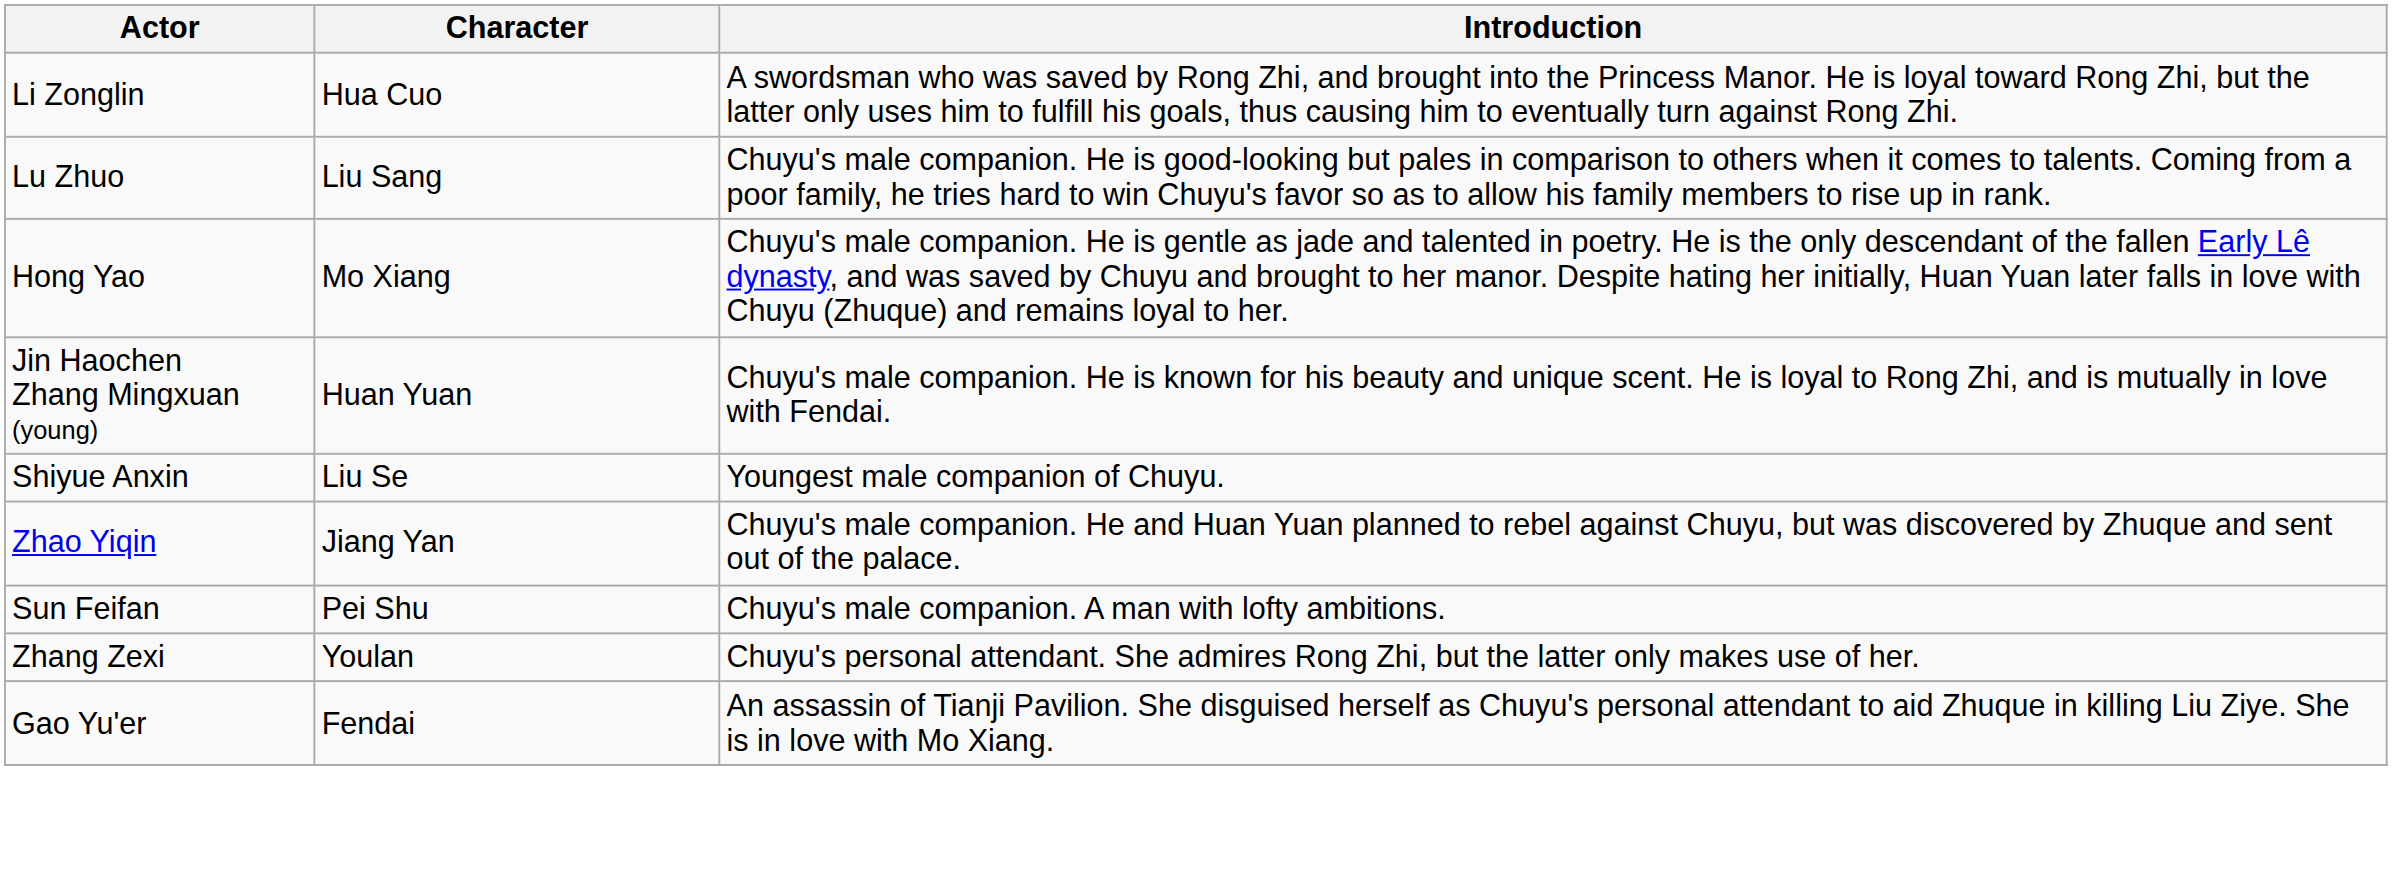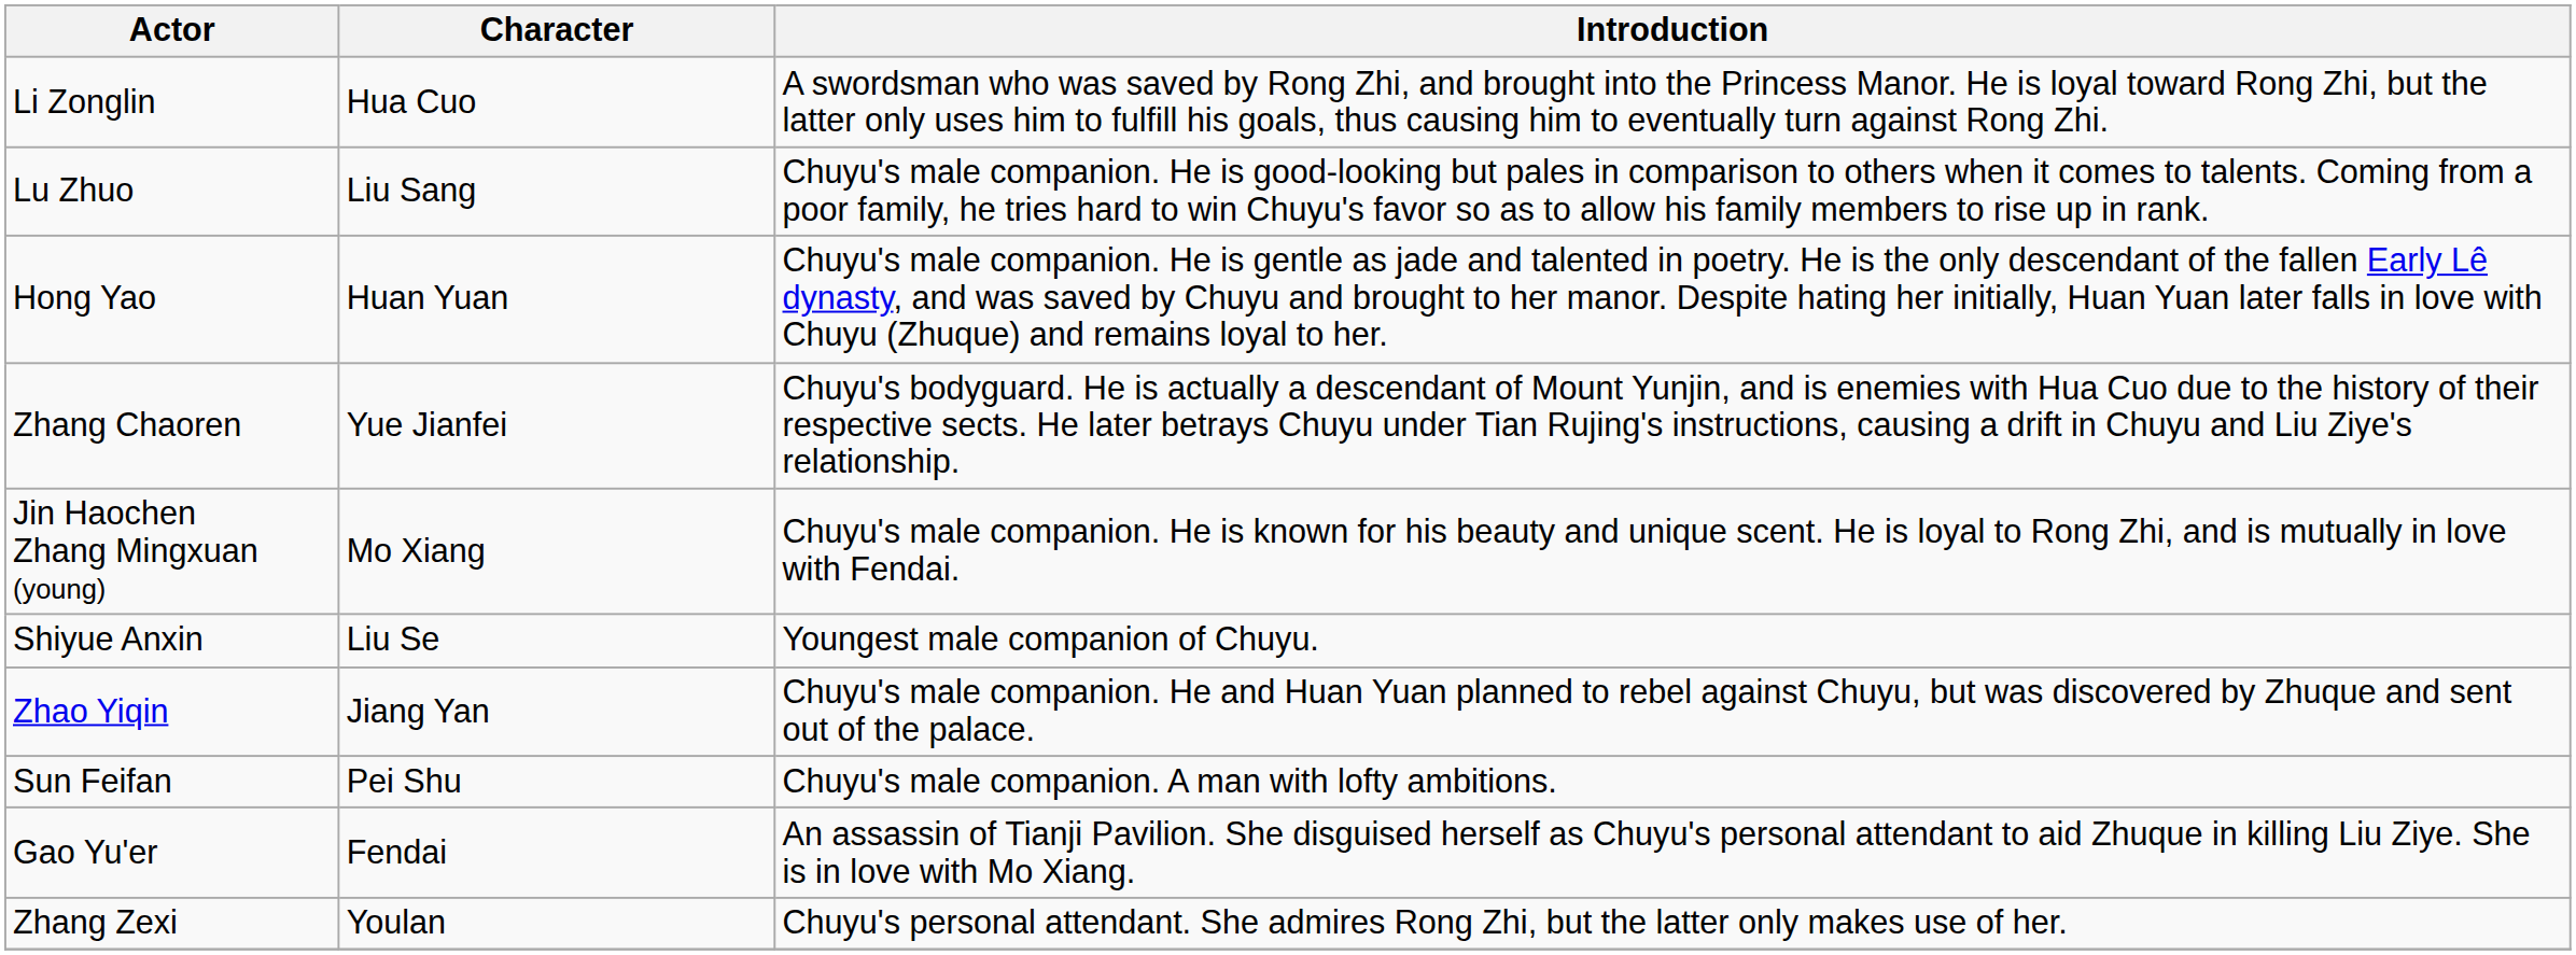 <table class="wikitable">
 <tr>
 <th style="width:13%">Actor</th>
 <th style="width:17%">Character</th>
 <th>Introduction</th>
 </tr>
 <tr>
 <td>Li Zonglin</td>
 <td>Hua Cuo</td>
 <td>A swordsman who was saved by Rong Zhi, and brought into the Princess Manor. He is loyal toward Rong Zhi, but the latter only uses him to fulfill his goals, thus causing him to eventually turn against Rong Zhi.</td>
 </tr>
 <tr>
 <td>Lu Zhuo</td>
 <td>Liu Sang</td>
 <td>Chuyu's male companion. He is good-looking but pales in comparison to others when it comes to talents. Coming from a poor family, he tries hard to win Chuyu's favor so as to allow his family members to rise up in rank.</td>
 </tr>
 <tr>
 <td>Hong Yao</td>
-<td>Mo Xiang</td>
+<td>Huan Yuan</td>
 <td>Chuyu's male companion. He is gentle as jade and talented in poetry. He is the only descendant of the fallen <a href='#'>Early Lê dynasty</a>, and was saved by Chuyu and brought to her manor. Despite hating her initially, Huan Yuan later falls in love with Chuyu (Zhuque) and remains loyal to her.</td>
 </tr>
 <tr>
+<td>Zhang Chaoren</td>
+<td>Yue Jianfei</td>
+<td>Chuyu's bodyguard. He is actually a descendant of Mount Yunjin, and is enemies with Hua Cuo due to the history of their respective sects. He later betrays Chuyu under Tian Rujing's instructions, causing a drift in Chuyu and Liu Ziye's relationship.</td>
+</tr>
+<tr>
 <td>Jin Haochen<br>Zhang Mingxuan <small>(young)</small></td>
-<td>Huan Yuan</td>
+<td>Mo Xiang</td>
 <td>Chuyu's male companion. He is known for his beauty and unique scent. He is loyal to Rong Zhi, and is mutually in love with Fendai.</td>
 </tr>
 <tr>
 <td>Shiyue Anxin</td>
 <td>Liu Se</td>
 <td>Youngest male companion of Chuyu.</td>
 </tr>
 <tr>
 <td><a href='#'>Zhao Yiqin</a></td>
 <td>Jiang Yan</td>
 <td>Chuyu's male companion. He and Huan Yuan planned to rebel against Chuyu, but was discovered by Zhuque and sent out of the palace.</td>
 </tr>
 <tr>
 <td>Sun Feifan</td>
 <td>Pei Shu</td>
 <td>Chuyu's male companion. A man with lofty ambitions.</td>
 </tr>
 <tr>
+<td>Gao Yu'er</td>
+<td>Fendai</td>
+<td>An assassin of Tianji Pavilion. She disguised herself as Chuyu's personal attendant to aid Zhuque in killing Liu Ziye. She is in love with Mo Xiang.</td>
+</tr>
+<tr>
 <td>Zhang Zexi</td>
 <td>Youlan</td>
 <td>Chuyu's personal attendant. She admires Rong Zhi, but the latter only makes use of her.</td>
 </tr>
 <tr>
-<td>Gao Yu'er</td>
-<td>Fendai</td>
-<td>An assassin of Tianji Pavilion. She disguised herself as Chuyu's personal attendant to aid Zhuque in killing Liu Ziye. She is in love with Mo Xiang.</td>
-</tr>
-<tr>
 </tr>
 </table>
